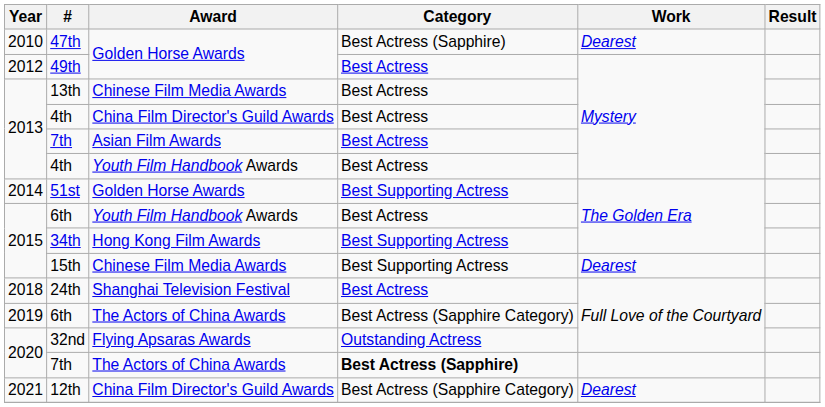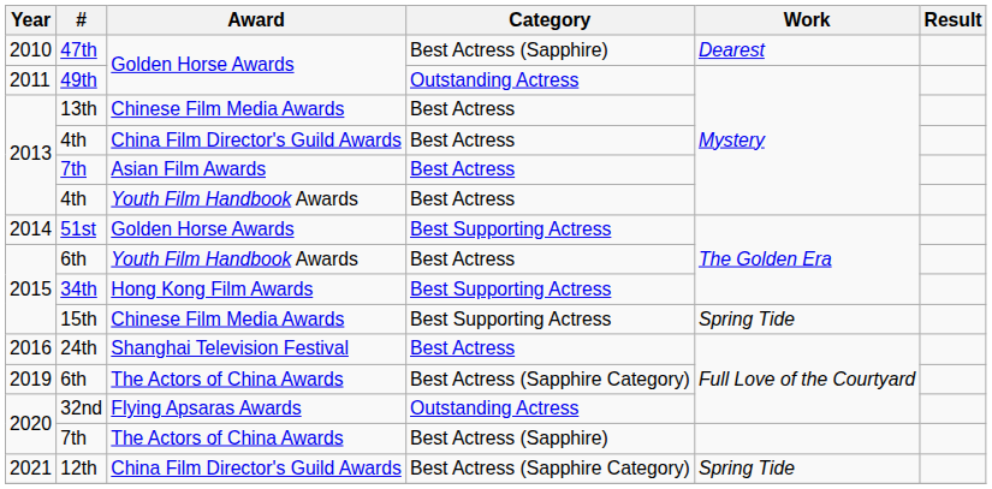 <table class="wikitable sortable">
 <tr>
 <th>Year</th>
 <th>#</th>
 <th>Award</th>
 <th>Category</th>
 <th>Work</th>
 <th>Result</th>
 </tr>
 <tr>
 <td>2010</td>
 <td><a href='#'>47th</a></td>
 <td rowspan=2><a href='#'>Golden Horse Awards</a></td>
 <td>Best Actress (Sapphire)</td>
 <td><em><a href='#'>Dearest</a></em></td>
 <td></td>
 </tr>
 <tr>
-<td>2012</td>
+<td>2011</td>
 <td><a href='#'>49th</a></td>
-<td><a href='#'>Best Actress</a></td>
+<td><a href='#'>Outstanding Actress</a></td>
 <td rowspan=5><em><a href='#'>Mystery</a></em></td>
 <td></td>
 </tr>
 <tr>
 <td rowspan=4>2013</td>
 <td>13th</td>
 <td><a href='#'>Chinese Film Media Awards</a></td>
 <td>Best Actress</td>
 <td></td>
 </tr>
 <tr>
 <td>4th</td>
 <td><a href='#'>China Film Director's Guild Awards</a></td>
 <td>Best Actress</td>
 <td></td>
 </tr>
 <tr>
 <td><a href='#'>7th</a></td>
 <td><a href='#'>Asian Film Awards</a></td>
 <td><a href='#'>Best Actress</a></td>
 <td></td>
 </tr>
 <tr>
 <td>4th</td>
 <td><em><a href='#'>Youth Film Handbook</a></em> Awards</td>
 <td>Best Actress</td>
 <td></td>
 </tr>
 <tr>
 <td>2014</td>
 <td><a href='#'>51st</a></td>
 <td><a href='#'>Golden Horse Awards</a></td>
 <td><a href='#'>Best Supporting Actress</a></td>
 <td rowspan=3><em><a href='#'>The Golden Era</a></em></td>
 <td></td>
 </tr>
 <tr>
 <td rowspan=3>2015</td>
 <td>6th</td>
 <td><em><a href='#'>Youth Film Handbook</a></em> Awards</td>
 <td>Best Actress</td>
 <td></td>
 </tr>
 <tr>
 <td><a href='#'>34th</a></td>
 <td><a href='#'>Hong Kong Film Awards</a></td>
 <td><a href='#'>Best Supporting Actress</a></td>
 <td></td>
 </tr>
 <tr>
 <td>15th</td>
 <td><a href='#'>Chinese Film Media Awards</a></td>
 <td>Best Supporting Actress</td>
-<td><em><a href='#'>Dearest</a></em></td>
+<td><em>Spring Tide</em></td>
 <td></td>
 </tr>
 <tr>
-<td>2018</td>
+<td>2016</td>
 <td>24th</td>
 <td><a href='#'>Shanghai Television Festival</a></td>
 <td><a href='#'>Best Actress</a></td>
 <td rowspan=3><em>Full Love of the Courtyard</em></td>
 <td></td>
 </tr>
 <tr>
 <td>2019</td>
 <td>6th</td>
 <td><a href='#'>The Actors of China Awards</a></td>
 <td>Best Actress (Sapphire Category)</td>
 <td></td>
 </tr>
 <tr>
 <td rowspan=2>2020</td>
 <td>32nd</td>
 <td><a href='#'>Flying Apsaras Awards</a></td>
 <td><a href='#'>Outstanding Actress</a></td>
 <td></td>
 </tr>
 <tr>
 <td>7th</td>
 <td><a href='#'>The Actors of China Awards</a></td>
-<td><strong>Best Actress (Sapphire)</strong></td>
+<td>Best Actress (Sapphire)</td>
 <td></td>
 <td></td>
 </tr>
 <tr>
 <td rowspan=1>2021</td>
 <td>12th</td>
 <td><a href='#'>China Film Director's Guild Awards</a></td>
 <td>Best Actress (Sapphire Category)</td>
-<td><em><a href='#'>Dearest</a></em></td>
+<td><em>Spring Tide</em></td>
 <td></td>
 </tr>
 <tr>
 </tr>
 </table>
